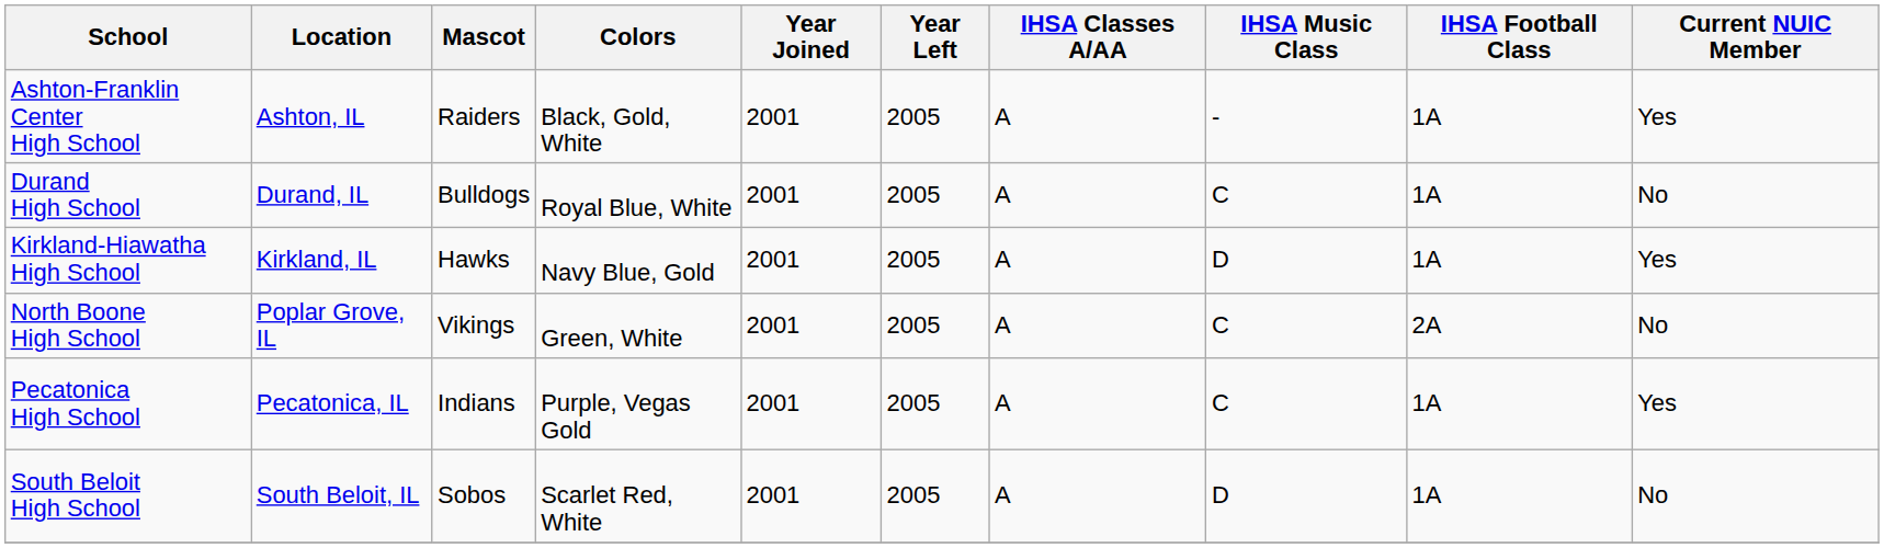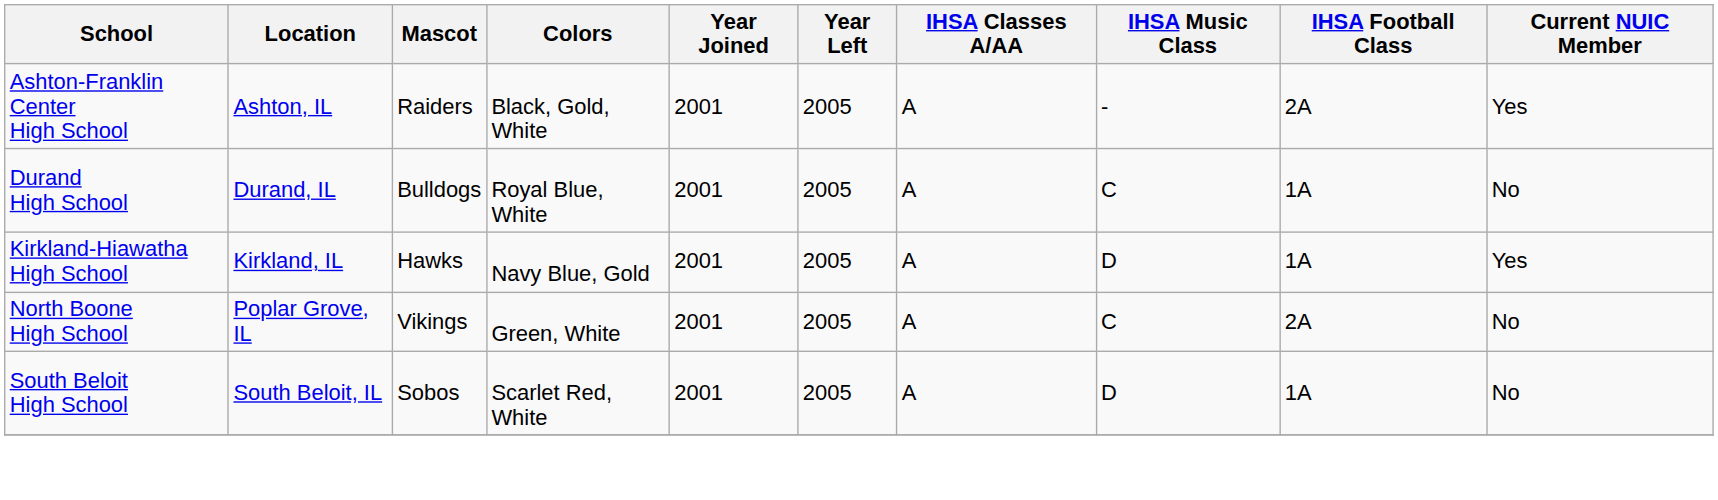 <table class="wikitable sortable" style="font-size:100%;">
 <tr>
 <th><strong>School</strong></th>
 <th><strong>Location</strong></th>
 <th><strong>Mascot</strong></th>
 <th><strong>Colors</strong></th>
 <th><strong>Year Joined</strong></th>
 <th><strong>Year Left</strong></th>
 <th><a href='#'>IHSA</a> <strong>Classes A/AA</strong></th>
 <th><a href='#'>IHSA</a> <strong>Music Class</strong></th>
 <th><a href='#'>IHSA</a> <strong>Football Class</strong></th>
 <th><strong>Current</strong> <a href='#'>NUIC</a> <strong>Member</strong></th>
 </tr>
 <tr>
 <td><a href='#'>Ashton-Franklin Center<br>High School</a></td>
 <td><a href='#'>Ashton, IL</a></td>
 <td>Raiders</td>
 <td>  <br>Black, Gold, White</td>
 <td>2001</td>
 <td>2005</td>
 <td>A</td>
 <td>-</td>
-<td>1A</td>
+<td>2A</td>
 <td>Yes</td>
 </tr>
 <tr>
 <td><a href='#'>Durand<br>High School</a></td>
 <td><a href='#'>Durand, IL</a></td>
 <td>Bulldogs</td>
 <td> <br>Royal Blue, White</td>
 <td>2001</td>
 <td>2005</td>
 <td>A</td>
 <td>C</td>
 <td>1A</td>
 <td>No</td>
 </tr>
 <tr>
 <td><a href='#'>Kirkland-Hiawatha<br>High School</a></td>
 <td><a href='#'>Kirkland, IL</a></td>
 <td>Hawks</td>
 <td>  <br>Navy Blue, Gold</td>
 <td>2001</td>
 <td>2005</td>
 <td>A</td>
 <td>D</td>
 <td>1A</td>
 <td>Yes</td>
 </tr>
 <tr>
 <td><a href='#'>North Boone<br>High School</a></td>
 <td><a href='#'>Poplar Grove, IL</a></td>
 <td>Vikings</td>
 <td> <br>Green, White</td>
 <td>2001</td>
 <td>2005</td>
 <td>A</td>
 <td>C</td>
 <td>2A</td>
 <td>No</td>
 </tr>
 <tr>
-<td><a href='#'>Pecatonica<br>High School</a></td>
-<td><a href='#'>Pecatonica, IL</a></td>
-<td>Indians</td>
-<td> <br>Purple, Vegas Gold</td>
-<td>2001</td>
-<td>2005</td>
-<td>A</td>
-<td>C</td>
-<td>1A</td>
-<td>Yes</td>
-</tr>
-<tr>
 <td><a href='#'>South Beloit<br>High School</a></td>
 <td><a href='#'>South Beloit, IL</a></td>
 <td>Sobos</td>
 <td> <br>Scarlet Red, White</td>
 <td>2001</td>
 <td>2005</td>
 <td>A</td>
 <td>D</td>
 <td>1A</td>
 <td>No</td>
 </tr>
 <tr>
 </tr>
 </table>
